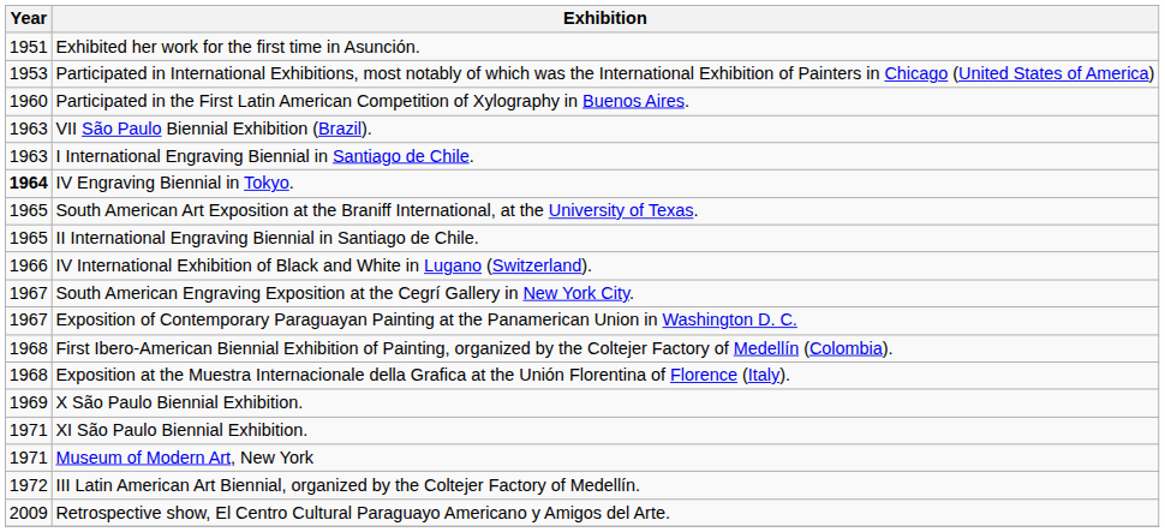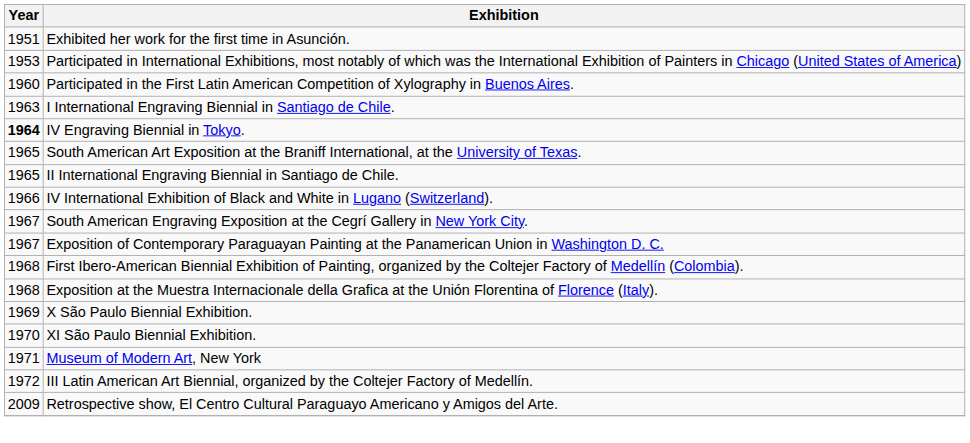 <table class="wikitable" border=1>
 <tr>
 <th>Year</th>
 <th>Exhibition</th>
 </tr>
 <tr ------>
 <td>1951</td>
 <td>Exhibited her work for the first time in Asunción.</td>
 </tr>
 <tr -------->
 <td>1953</td>
 <td>Participated in International Exhibitions, most notably of which was the International Exhibition of Painters in <a href='#'>Chicago</a> (<a href='#'>United States of America</a>)</td>
 </tr>
 <tr -------->
 <td>1960</td>
 <td>Participated in the First Latin American Competition of Xylography in <a href='#'>Buenos Aires</a>.</td>
-</tr>
-<tr -------->
-<td>1963</td>
-<td>VII <a href='#'>São Paulo</a> Biennial Exhibition (<a href='#'>Brazil</a>).</td>
 </tr>
 <tr -------->
 <td>1963</td>
 <td>I International Engraving Biennial in <a href='#'>Santiago de Chile</a>.</td>
 </tr>
 <tr -------->
 <td><strong>1964</strong></td>
 <td>IV Engraving Biennial in <a href='#'>Tokyo</a>.</td>
 </tr>
 <tr -------->
 <td>1965</td>
 <td>South American Art Exposition at the Braniff International, at the <a href='#'>University of Texas</a>.</td>
 </tr>
 <tr -------->
 <td>1965</td>
 <td>II International Engraving Biennial in Santiago de Chile.</td>
 </tr>
 <tr -------->
 <td>1966</td>
 <td>IV International Exhibition of Black and White in <a href='#'>Lugano</a> (<a href='#'>Switzerland</a>).</td>
 </tr>
 <tr -------->
 <td>1967</td>
 <td>South American Engraving Exposition at the Cegrí Gallery in <a href='#'>New York City</a>.</td>
 </tr>
 <tr -------->
 <td>1967</td>
 <td>Exposition of Contemporary Paraguayan Painting at the Panamerican Union in <a href='#'>Washington D. C.</a></td>
 </tr>
 <tr -------->
 <td>1968</td>
 <td>First Ibero-American Biennial Exhibition of Painting, organized by the Coltejer Factory of <a href='#'>Medellín</a> (<a href='#'>Colombia</a>).</td>
 </tr>
 <tr -------->
 <td>1968</td>
 <td>Exposition at the Muestra Internacionale della Grafica at the Unión Florentina of <a href='#'>Florence</a> (<a href='#'>Italy</a>).</td>
 </tr>
 <tr -------->
 <td>1969</td>
 <td>X São Paulo Biennial Exhibition.</td>
 </tr>
 <tr -------->
-<td>1971</td>
+<td>1970</td>
 <td>XI São Paulo Biennial Exhibition.</td>
 </tr>
 <tr -------->
 <td>1971</td>
 <td><a href='#'>Museum of Modern Art</a>, New York</td>
 </tr>
 <tr -------->
 <td>1972</td>
 <td>III Latin American Art Biennial, organized by the Coltejer Factory of Medellín.</td>
 </tr>
 <tr -------->
 <td>2009</td>
 <td>Retrospective show, El Centro Cultural Paraguayo Americano y Amigos del Arte.</td>
 </tr>
 <tr -------->
 </tr>
 </table>
